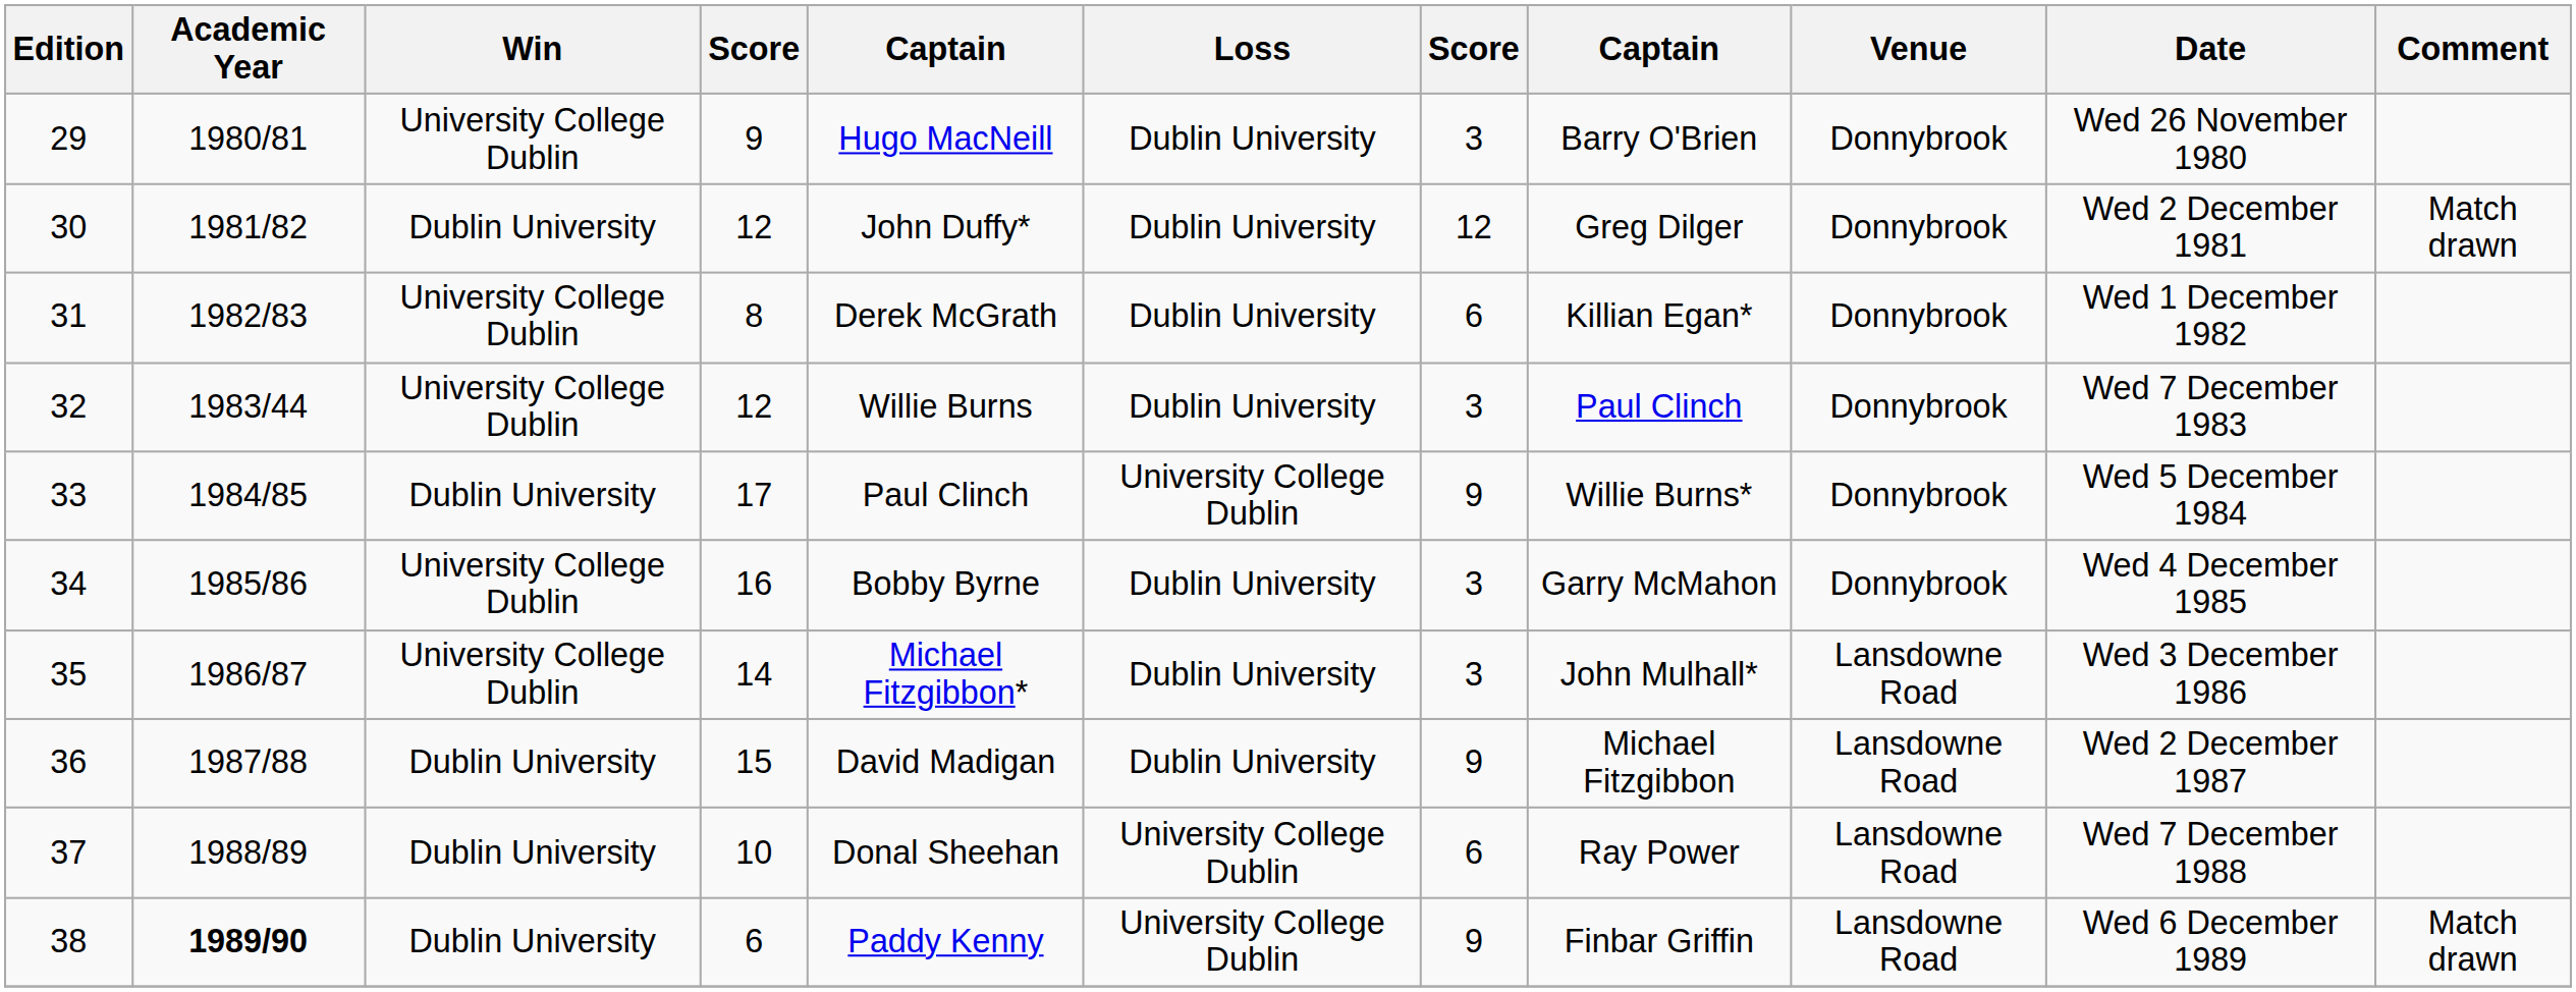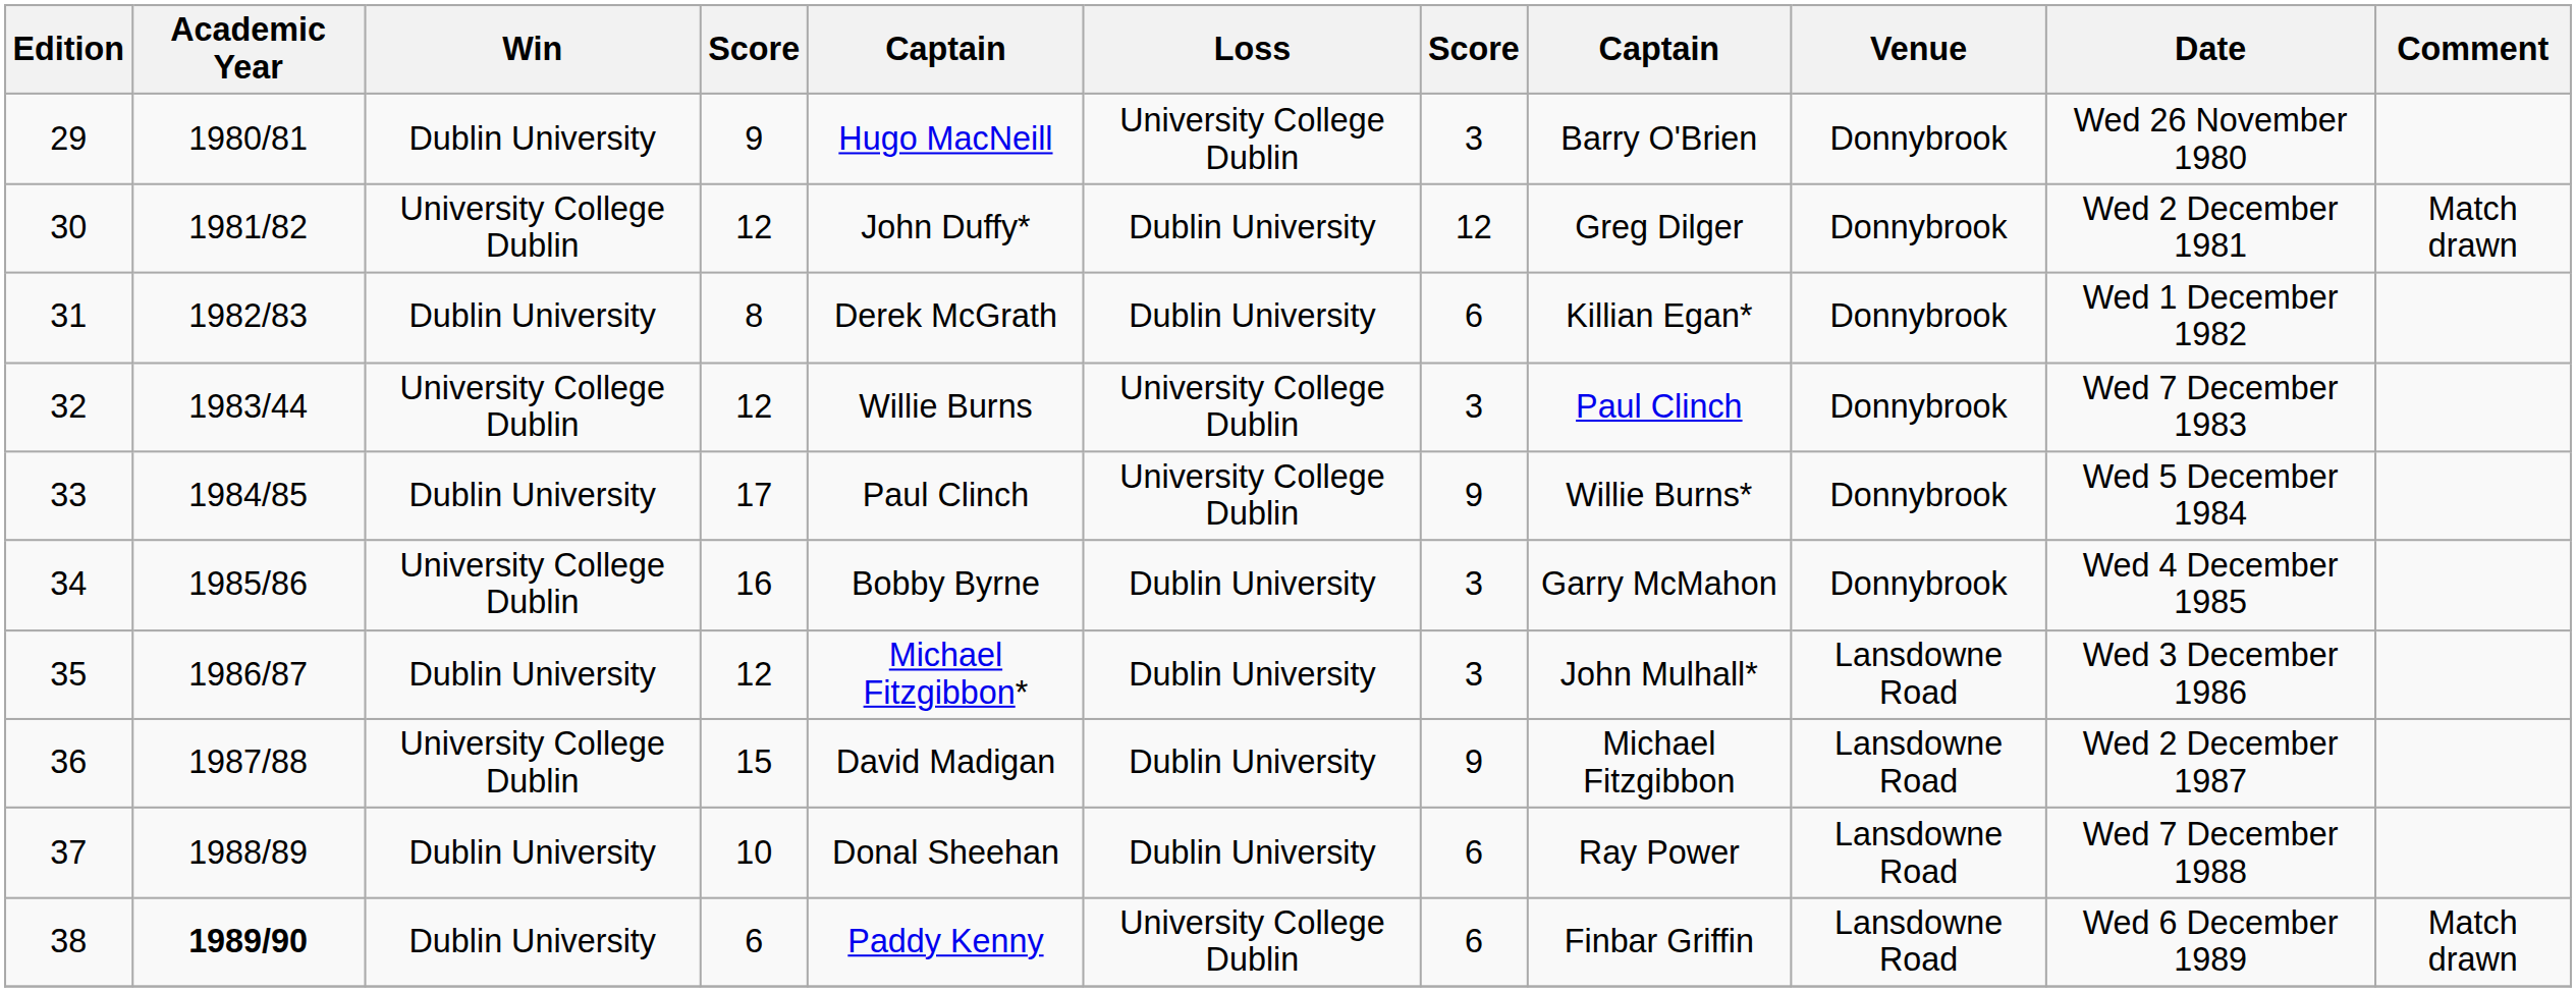 <table class="wikitable">
 <tr>
 <th>Edition</th>
 <th>Academic Year</th>
 <th>Win</th>
 <th>Score</th>
 <th>Captain</th>
 <th>Loss</th>
 <th>Score</th>
 <th>Captain</th>
 <th>Venue</th>
 <th>Date</th>
 <th>Comment</th>
 </tr>
 <tr align="center">
 <td>29</td>
 <td>1980/81</td>
-<td>University College Dublin</td>
+<td>Dublin University</td>
 <td>9</td>
 <td><a href='#'>Hugo MacNeill</a></td>
-<td>Dublin University</td>
+<td>University College Dublin</td>
 <td>3</td>
 <td>Barry O'Brien</td>
 <td>Donnybrook</td>
 <td>Wed 26 November 1980</td>
 <td></td>
 </tr>
 <tr align="center">
 <td>30</td>
 <td>1981/82</td>
-<td>Dublin University</td>
+<td>University College Dublin</td>
 <td>12</td>
 <td>John Duffy*</td>
 <td>Dublin University</td>
 <td>12</td>
 <td>Greg Dilger</td>
 <td>Donnybrook</td>
 <td>Wed 2 December 1981</td>
 <td>Match drawn</td>
 </tr>
 <tr align="center">
 <td>31</td>
 <td>1982/83</td>
-<td>University College Dublin</td>
+<td>Dublin University</td>
 <td>8</td>
 <td>Derek McGrath</td>
 <td>Dublin University</td>
 <td>6</td>
 <td>Killian Egan*</td>
 <td>Donnybrook</td>
 <td>Wed 1 December 1982</td>
 <td></td>
 </tr>
 <tr align="center">
 <td>32</td>
 <td>1983/44</td>
 <td>University College Dublin</td>
 <td>12</td>
 <td>Willie Burns</td>
-<td>Dublin University</td>
+<td>University College Dublin</td>
 <td>3</td>
 <td><a href='#'>Paul Clinch</a></td>
 <td>Donnybrook</td>
 <td>Wed 7 December 1983</td>
 <td></td>
 </tr>
 <tr align="center">
 <td>33</td>
 <td>1984/85</td>
 <td>Dublin University</td>
 <td>17</td>
 <td>Paul Clinch</td>
 <td>University College Dublin</td>
 <td>9</td>
 <td>Willie Burns*</td>
 <td>Donnybrook</td>
 <td>Wed 5 December 1984</td>
 <td></td>
 </tr>
 <tr align="center">
 <td>34</td>
 <td>1985/86</td>
 <td>University College Dublin</td>
 <td>16</td>
 <td>Bobby Byrne</td>
 <td>Dublin University</td>
 <td>3</td>
 <td>Garry McMahon</td>
 <td>Donnybrook</td>
 <td>Wed 4 December 1985</td>
 <td></td>
 </tr>
 <tr align="center">
 <td>35</td>
 <td>1986/87</td>
-<td>University College Dublin</td>
-<td>14</td>
+<td>Dublin University</td>
+<td>12</td>
 <td><a href='#'>Michael Fitzgibbon</a>*</td>
 <td>Dublin University</td>
 <td>3</td>
 <td>John Mulhall*</td>
 <td>Lansdowne Road</td>
 <td>Wed 3 December 1986</td>
 <td></td>
 </tr>
 <tr align="center">
 <td>36</td>
 <td>1987/88</td>
-<td>Dublin University</td>
+<td>University College Dublin</td>
 <td>15</td>
 <td>David Madigan</td>
 <td>Dublin University</td>
 <td>9</td>
 <td>Michael Fitzgibbon</td>
 <td>Lansdowne Road</td>
 <td>Wed 2 December 1987</td>
 <td></td>
 </tr>
 <tr align="center">
 <td>37</td>
 <td>1988/89</td>
 <td>Dublin University</td>
 <td>10</td>
 <td>Donal Sheehan</td>
-<td>University College Dublin</td>
+<td>Dublin University</td>
 <td>6</td>
 <td>Ray Power</td>
 <td>Lansdowne Road</td>
 <td>Wed 7 December 1988</td>
 <td></td>
 </tr>
 <tr align="center">
 <td>38</td>
 <td><strong>1989/90</strong></td>
 <td>Dublin University</td>
 <td>6</td>
 <td><a href='#'>Paddy Kenny</a></td>
 <td>University College Dublin</td>
-<td>9</td>
+<td>6</td>
 <td>Finbar Griffin</td>
 <td>Lansdowne Road</td>
 <td>Wed 6 December 1989</td>
 <td>Match drawn</td>
 </tr>
 <tr align="center">
 </tr>
 </table>
